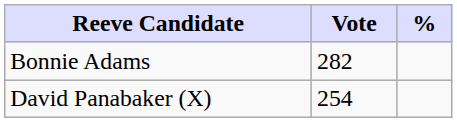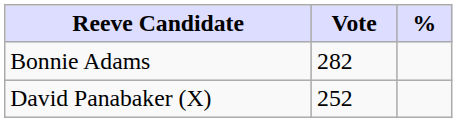 <table class="wikitable">
 <tr>
 <th style="background:#ddf; width:200px;">Reeve Candidate</th>
 <th style="background:#ddf; width:50px;">Vote</th>
 <th style="background:#ddf; width:30px;">%</th>
 </tr>
 <tr>
 <td>Bonnie Adams</td>
 <td>282</td>
 <td></td>
 </tr>
 <tr>
 <td>David Panabaker (X)</td>
-<td>254</td>
+<td>252</td>
 <td></td>
 </tr>
 </table>
